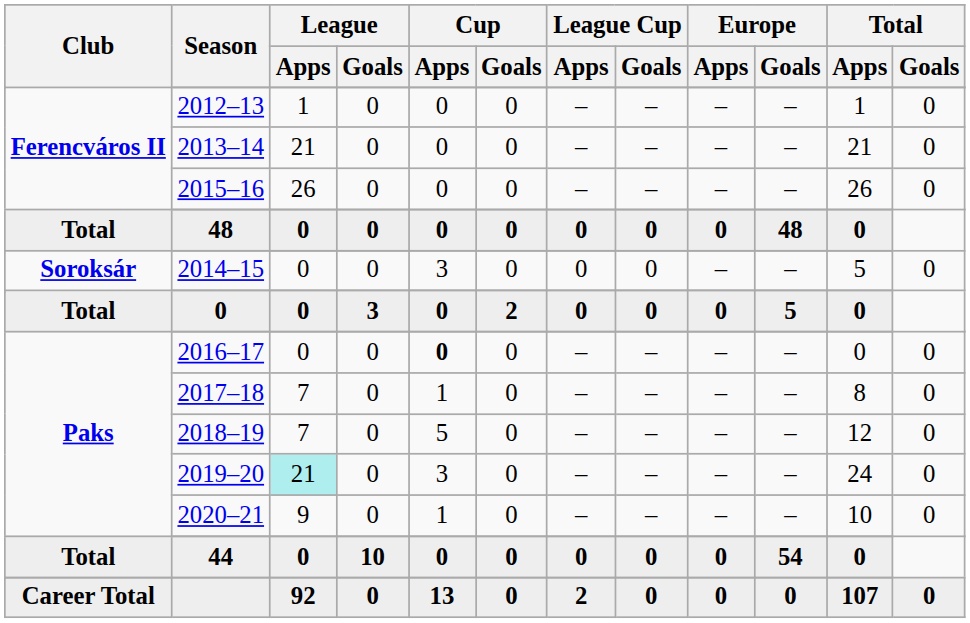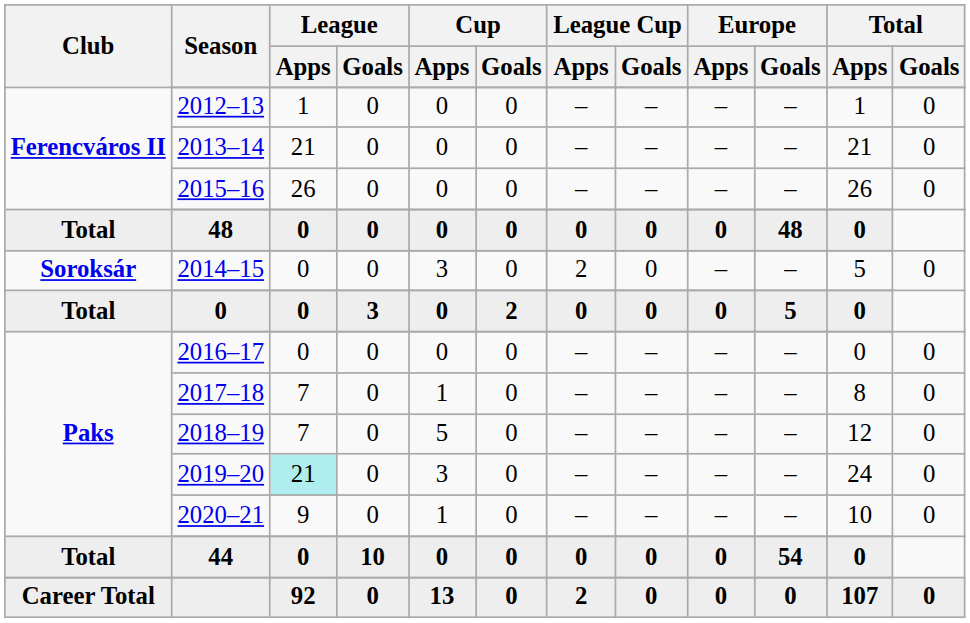 <table class="wikitable" style="font-size:90%; text-align: center;">
 <tr>
 <th rowspan="2">Club</th>
 <th rowspan="2">Season</th>
 <th colspan="2">League</th>
 <th colspan="2">Cup</th>
 <th colspan="2">League Cup</th>
 <th colspan="2">Europe</th>
 <th colspan="2">Total</th>
 </tr>
 <tr>
 <th>Apps</th>
 <th>Goals</th>
 <th>Apps</th>
 <th>Goals</th>
 <th>Apps</th>
 <th>Goals</th>
 <th>Apps</th>
 <th>Goals</th>
 <th>Apps</th>
 <th>Goals</th>
 </tr>
 <tr ||-||-||-|->
 <td rowspan="5" valign="center"><strong><a href='#'>Ferencváros II</a></strong></td>
 </tr>
 <tr>
 <td><a href='#'>2012–13</a></td>
 <td>1</td>
 <td>0</td>
 <td>0</td>
 <td>0</td>
 <td>–</td>
 <td>–</td>
 <td>–</td>
 <td>–</td>
 <td>1</td>
 <td>0</td>
 </tr>
 <tr>
 <td><a href='#'>2013–14</a></td>
 <td>21</td>
 <td>0</td>
 <td>0</td>
 <td>0</td>
 <td>–</td>
 <td>–</td>
 <td>–</td>
 <td>–</td>
 <td>21</td>
 <td>0</td>
 </tr>
 <tr>
 <td><a href='#'>2015–16</a></td>
 <td>26</td>
 <td>0</td>
 <td>0</td>
 <td>0</td>
 <td>–</td>
 <td>–</td>
 <td>–</td>
 <td>–</td>
 <td>26</td>
 <td>0</td>
 </tr>
 <tr>
 </tr>
 <tr style="font-weight:bold; background-color:#eeeeee;">
 <td>Total</td>
 <td>48</td>
 <td>0</td>
 <td>0</td>
 <td>0</td>
 <td>0</td>
 <td>0</td>
 <td>0</td>
 <td>0</td>
 <td>48</td>
 <td>0</td>
 </tr>
 <tr>
 <td rowspan="3" valign="center"><strong><a href='#'>Soroksár</a></strong></td>
 </tr>
 <tr>
 <td><a href='#'>2014–15</a></td>
 <td>0</td>
 <td>0</td>
 <td>3</td>
 <td>0</td>
-<td>0</td>
+<td>2</td>
 <td>0</td>
 <td>–</td>
 <td>–</td>
 <td>5</td>
 <td>0</td>
 </tr>
 <tr>
 </tr>
 <tr style="font-weight:bold; background-color:#eeeeee;">
 <td>Total</td>
 <td>0</td>
 <td>0</td>
 <td>3</td>
 <td>0</td>
 <td>2</td>
 <td>0</td>
 <td>0</td>
 <td>0</td>
 <td>5</td>
 <td>0</td>
 </tr>
 <tr>
 <td rowspan="7" valign="center"><strong><a href='#'>Paks</a></strong></td>
 </tr>
 <tr>
 <td><a href='#'>2016–17</a></td>
 <td>0</td>
 <td>0</td>
-<td><strong>0</strong></td>
+<td>0</td>
 <td>0</td>
 <td>–</td>
 <td>–</td>
 <td>–</td>
 <td>–</td>
 <td>0</td>
 <td>0</td>
 </tr>
 <tr>
 <td><a href='#'>2017–18</a></td>
 <td>7</td>
 <td>0</td>
 <td>1</td>
 <td>0</td>
 <td>–</td>
 <td>–</td>
 <td>–</td>
 <td>–</td>
 <td>8</td>
 <td>0</td>
 </tr>
 <tr>
 <td><a href='#'>2018–19</a></td>
 <td>7</td>
 <td>0</td>
 <td>5</td>
 <td>0</td>
 <td>–</td>
 <td>–</td>
 <td>–</td>
 <td>–</td>
 <td>12</td>
 <td>0</td>
 </tr>
 <tr>
 <td><a href='#'>2019–20</a></td>
 <td style="background: paleturquoise;">21</td>
 <td>0</td>
 <td>3</td>
 <td>0</td>
 <td>–</td>
 <td>–</td>
 <td>–</td>
 <td>–</td>
 <td>24</td>
 <td>0</td>
 </tr>
 <tr>
 <td><a href='#'>2020–21</a></td>
 <td>9</td>
 <td>0</td>
 <td>1</td>
 <td>0</td>
 <td>–</td>
 <td>–</td>
 <td>–</td>
 <td>–</td>
 <td>10</td>
 <td>0</td>
 </tr>
 <tr>
 </tr>
 <tr style="font-weight:bold; background-color:#eeeeee;">
 <td>Total</td>
 <td>44</td>
 <td>0</td>
 <td>10</td>
 <td>0</td>
 <td>0</td>
 <td>0</td>
 <td>0</td>
 <td>0</td>
 <td>54</td>
 <td>0</td>
 </tr>
 <tr>
 </tr>
 <tr style="font-weight:bold; background-color:#eeeeee;">
 <td rowspan="2" valign="top"><strong>Career Total</strong></td>
 <td></td>
 <td><strong>92</strong></td>
 <td><strong>0</strong></td>
 <td><strong>13</strong></td>
 <td><strong>0</strong></td>
 <td><strong>2</strong></td>
 <td><strong>0</strong></td>
 <td><strong>0</strong></td>
 <td><strong>0</strong></td>
 <td><strong>107</strong></td>
 <td><strong>0</strong></td>
 </tr>
 </table>
